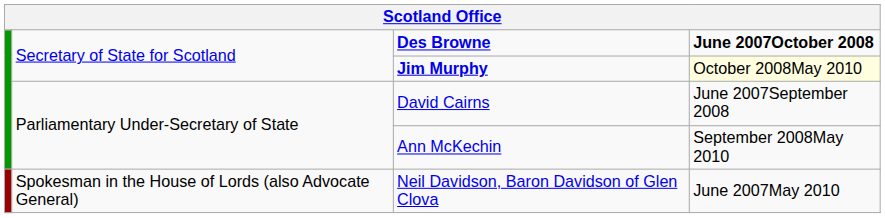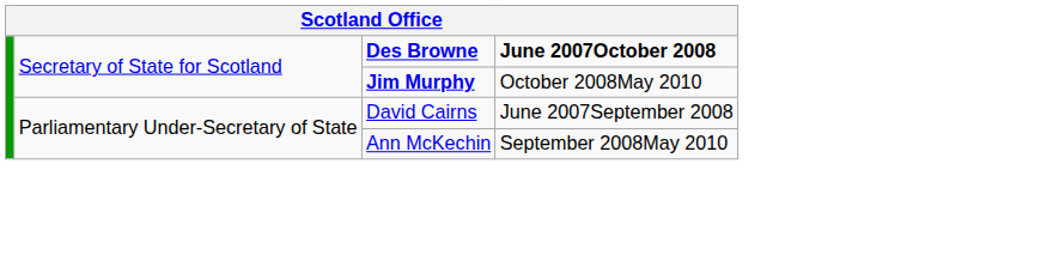 <table class="wikitable">
 <tr>
 <th colspan=4><a href='#'>Scotland Office</a></th>
 </tr>
 <tr>
 <td rowspan=4 bgcolor="009900"></td>
 <td rowspan=2><a href='#'>Secretary of State for Scotland</a></td>
 <td><strong><a href='#'>Des Browne</a></strong></td>
 <td><strong>June 2007October 2008</strong></td>
 </tr>
 <tr>
 <td><strong><a href='#'>Jim Murphy</a></strong></td>
-<td style="background: lightyellow;">October 2008May 2010</td>
+<td>October 2008May 2010</td>
 </tr>
 <tr>
 <td rowspan=2>Parliamentary Under-Secretary of State</td>
 <td><a href='#'>David Cairns</a></td>
 <td>June 2007September 2008</td>
 </tr>
 <tr>
 <td><a href='#'>Ann McKechin</a></td>
 <td>September 2008May 2010</td>
 </tr>
-<tr>
-<td bgcolor="990000"></td>
-<td>Spokesman in the House of Lords (also Advocate General)</td>
-<td><a href='#'>Neil Davidson, Baron Davidson of Glen Clova</a></td>
-<td>June 2007May 2010</td>
-</tr>
 </table>
